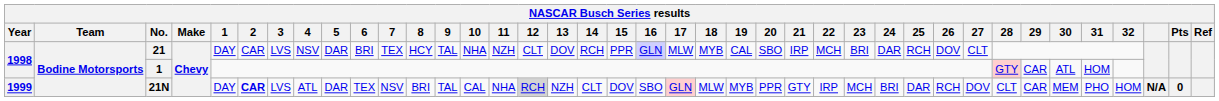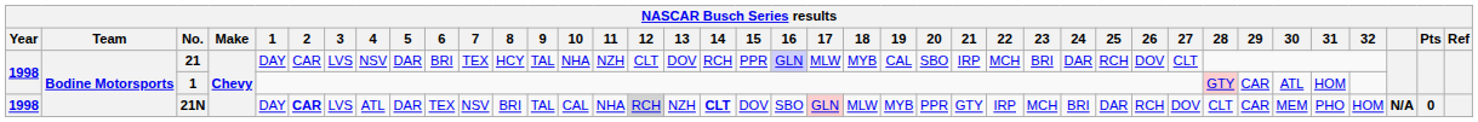 <table class="wikitable" style="text-align:center; font-size:75%">
 <tr>
 <th colspan=39><a href='#'>NASCAR Busch Series</a> results</th>
 </tr>
 <tr>
 <th>Year</th>
 <th>Team</th>
 <th>No.</th>
 <th>Make</th>
 <th>1</th>
 <th>2</th>
 <th>3</th>
 <th>4</th>
 <th>5</th>
 <th>6</th>
 <th>7</th>
 <th>8</th>
 <th>9</th>
 <th>10</th>
 <th>11</th>
 <th>12</th>
 <th>13</th>
 <th>14</th>
 <th>15</th>
 <th>16</th>
 <th>17</th>
 <th>18</th>
 <th>19</th>
 <th>20</th>
 <th>21</th>
 <th>22</th>
 <th>23</th>
 <th>24</th>
 <th>25</th>
 <th>26</th>
 <th>27</th>
 <th>28</th>
 <th>29</th>
 <th>30</th>
 <th>31</th>
 <th>32</th>
 <th></th>
 <th>Pts</th>
 <th>Ref</th>
 </tr>
 <tr>
 <th rowspan=2><a href='#'>1998</a></th>
 <th rowspan=3><a href='#'>Bodine Motorsports</a></th>
 <th>21</th>
 <th rowspan=3><a href='#'>Chevy</a></th>
 <td><a href='#'>DAY</a></td>
 <td><a href='#'>CAR</a></td>
 <td><a href='#'>LVS</a></td>
 <td><a href='#'>NSV</a></td>
 <td><a href='#'>DAR</a></td>
 <td><a href='#'>BRI</a></td>
 <td><a href='#'>TEX</a></td>
 <td><a href='#'>HCY</a></td>
 <td><a href='#'>TAL</a></td>
 <td><a href='#'>NHA</a></td>
 <td><a href='#'>NZH</a></td>
 <td><a href='#'>CLT</a></td>
 <td><a href='#'>DOV</a></td>
 <td><a href='#'>RCH</a></td>
 <td><a href='#'>PPR</a></td>
 <td style="background:#CFCFFF;"><a href='#'>GLN</a><br></td>
 <td><a href='#'>MLW</a></td>
 <td><a href='#'>MYB</a></td>
 <td><a href='#'>CAL</a></td>
 <td><a href='#'>SBO</a></td>
 <td><a href='#'>IRP</a></td>
 <td><a href='#'>MCH</a></td>
 <td><a href='#'>BRI</a></td>
 <td><a href='#'>DAR</a></td>
 <td><a href='#'>RCH</a></td>
 <td><a href='#'>DOV</a></td>
 <td><a href='#'>CLT</a></td>
 <td colspan=5></td>
 <th rowspan=2></th>
 <th rowspan=2></th>
 <th rowspan=2></th>
 </tr>
 <tr>
 <th>1</th>
 <td colspan=27></td>
 <td style="background:#FFCFCF;"><a href='#'>GTY</a><br></td>
 <td><a href='#'>CAR</a></td>
 <td><a href='#'>ATL</a></td>
 <td><a href='#'>HOM</a></td>
 <td></td>
 </tr>
 <tr>
-<th><a href='#'>1999</a></th>
+<th><a href='#'>1998</a></th>
 <th>21N</th>
 <td><a href='#'>DAY</a></td>
 <td><strong><a href='#'>CAR</a></strong></td>
 <td><a href='#'>LVS</a></td>
 <td><a href='#'>ATL</a></td>
 <td><a href='#'>DAR</a></td>
 <td><a href='#'>TEX</a></td>
 <td><a href='#'>NSV</a></td>
 <td><a href='#'>BRI</a></td>
 <td><a href='#'>TAL</a></td>
 <td><a href='#'>CAL</a></td>
 <td><a href='#'>NHA</a></td>
 <td style="background: lightgrey;"><a href='#'>RCH</a></td>
 <td><a href='#'>NZH</a></td>
-<td><a href='#'>CLT</a></td>
+<td><strong><a href='#'>CLT</a></strong></td>
 <td><a href='#'>DOV</a></td>
 <td><a href='#'>SBO</a></td>
 <td style="background:#FFCFCF;"><a href='#'>GLN</a><br></td>
 <td><a href='#'>MLW</a></td>
 <td><a href='#'>MYB</a></td>
 <td><a href='#'>PPR</a></td>
 <td><a href='#'>GTY</a></td>
 <td><a href='#'>IRP</a></td>
 <td><a href='#'>MCH</a></td>
 <td><a href='#'>BRI</a></td>
 <td><a href='#'>DAR</a></td>
 <td><a href='#'>RCH</a></td>
 <td><a href='#'>DOV</a></td>
 <td><a href='#'>CLT</a></td>
 <td><a href='#'>CAR</a></td>
 <td><a href='#'>MEM</a></td>
 <td><a href='#'>PHO</a></td>
 <td><a href='#'>HOM</a></td>
 <th>N/A</th>
 <th>0</th>
 <th></th>
 </tr>
 </table>
